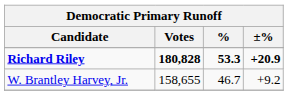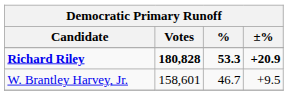 <table class="wikitable" align="left" style="margin:1em 1em 1em 0; background: #f9f9f9; font-size: 95%;">
 <tr style="background-color:#E9E9E9">
 <th colspan="4">Democratic Primary Runoff</th>
 </tr>
 <tr style="background-color:#E9E9E9">
 <th colspan="1" style="width: 170px">Candidate</th>
 <th style="width: 50px">Votes</th>
 <th style="width: 40px">%</th>
 <th style="width: 40px">±%</th>
 </tr>
 <tr>
 </tr>
 <tr>
 <td><strong><a href='#'>Richard Riley</a></strong></td>
 <td align="right"><strong>180,828</strong></td>
 <td align="right"><strong>53.3</strong></td>
 <td align="right"><strong>+20.9</strong></td>
 </tr>
 <tr>
 <td><a href='#'>W. Brantley Harvey, Jr.</a></td>
-<td align="right">158,655</td>
+<td align="right">158,601</td>
 <td align="right">46.7</td>
-<td align="right">+9.2</td>
+<td align="right">+9.5</td>
 </tr>
 <tr>
 </tr>
 </table>
